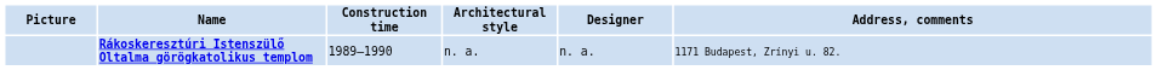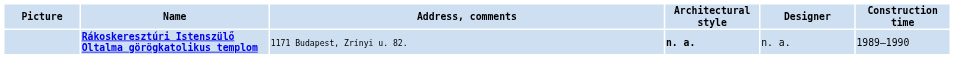 <table width="100%">
 <tr>
 <th bgcolor="#CEDFF2" width="8%">Picture</th>
 <th bgcolor="#CEDFF2" width="20%">Name</th>
-<th bgcolor="#CEDFF2" width="10%">Construction time</th>
+<th bgcolor="#CEDFF2" width="42%">Address, comments</th>
 <th bgcolor="#CEDFF2" width="10%">Architectural style</th>
 <th bgcolor="#CEDFF2" width="10%">Designer</th>
-<th bgcolor="#CEDFF2" width="42%">Address, comments</th>
+<th bgcolor="#CEDFF2" width="10%">Construction time</th>
 </tr>
 <tr>
 <td bgcolor="#CEDFF2"></td>
 <td bgcolor="#CEDFF2"><strong><a href='#'>Rákoskeresztúri Istenszülő Oltalma görögkatolikus templom</a></strong></td>
+<td bgcolor="#CEDFF2"><small>	1171 Budapest, Zrínyi u. 82. </small></td>
+<td bgcolor="#CEDFF2"><strong>n. a.</strong></td>
+<td bgcolor="#CEDFF2">n. a.</td>
 <td bgcolor="#CEDFF2">1989–1990</td>
-<td bgcolor="#CEDFF2">n. a.</td>
-<td bgcolor="#CEDFF2">n. a.</td>
-<td bgcolor="#CEDFF2"><small>	1171 Budapest, Zrínyi u. 82. </small></td>
 </tr>
 </table>
